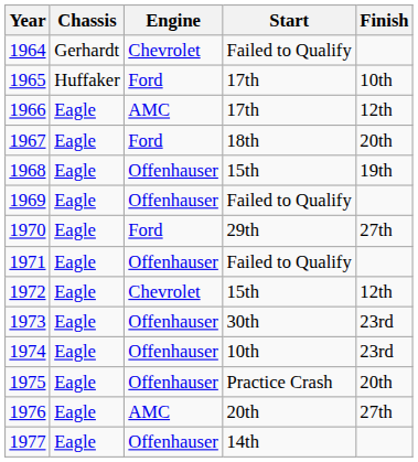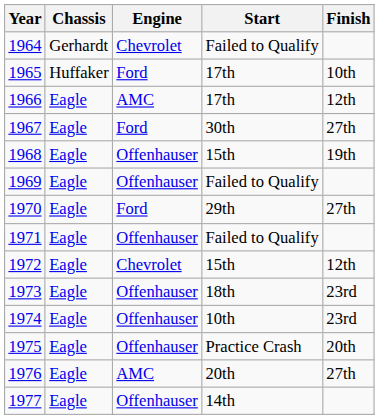 <table class="wikitable" style="font-size: 95%;">
 <tr>
 <th>Year</th>
 <th>Chassis</th>
 <th>Engine</th>
 <th>Start</th>
 <th>Finish</th>
 </tr>
 <tr>
 <td><a href='#'>1964</a></td>
 <td>Gerhardt</td>
 <td><a href='#'>Chevrolet</a></td>
 <td>Failed to Qualify</td>
 <td></td>
 </tr>
 <tr>
 <td><a href='#'>1965</a></td>
 <td>Huffaker</td>
 <td><a href='#'>Ford</a></td>
 <td>17th</td>
 <td>10th</td>
 </tr>
 <tr>
 <td><a href='#'>1966</a></td>
 <td><a href='#'>Eagle</a></td>
 <td><a href='#'>AMC</a></td>
 <td>17th</td>
 <td>12th</td>
 </tr>
 <tr>
 <td><a href='#'>1967</a></td>
 <td><a href='#'>Eagle</a></td>
 <td><a href='#'>Ford</a></td>
-<td>18th</td>
-<td>20th</td>
+<td>30th</td>
+<td>27th</td>
 </tr>
 <tr>
 <td><a href='#'>1968</a></td>
 <td><a href='#'>Eagle</a></td>
 <td><a href='#'>Offenhauser</a></td>
 <td>15th</td>
 <td>19th</td>
 </tr>
 <tr>
 <td><a href='#'>1969</a></td>
 <td><a href='#'>Eagle</a></td>
 <td><a href='#'>Offenhauser</a></td>
 <td>Failed to Qualify</td>
 <td></td>
 </tr>
 <tr>
 <td><a href='#'>1970</a></td>
 <td><a href='#'>Eagle</a></td>
 <td><a href='#'>Ford</a></td>
 <td>29th</td>
 <td>27th</td>
 </tr>
 <tr>
 <td><a href='#'>1971</a></td>
 <td><a href='#'>Eagle</a></td>
 <td><a href='#'>Offenhauser</a></td>
 <td>Failed to Qualify</td>
 <td></td>
 </tr>
 <tr>
 <td><a href='#'>1972</a></td>
 <td><a href='#'>Eagle</a></td>
 <td><a href='#'>Chevrolet</a></td>
 <td>15th</td>
 <td>12th</td>
 </tr>
 <tr>
 <td><a href='#'>1973</a></td>
 <td><a href='#'>Eagle</a></td>
 <td><a href='#'>Offenhauser</a></td>
-<td>30th</td>
+<td>18th</td>
 <td>23rd</td>
 </tr>
 <tr>
 <td><a href='#'>1974</a></td>
 <td><a href='#'>Eagle</a></td>
 <td><a href='#'>Offenhauser</a></td>
 <td>10th</td>
 <td>23rd</td>
 </tr>
 <tr>
 <td><a href='#'>1975</a></td>
 <td><a href='#'>Eagle</a></td>
 <td><a href='#'>Offenhauser</a></td>
 <td>Practice Crash</td>
 <td>20th</td>
 </tr>
 <tr>
 <td><a href='#'>1976</a></td>
 <td><a href='#'>Eagle</a></td>
 <td><a href='#'>AMC</a></td>
 <td>20th</td>
 <td>27th</td>
 </tr>
 <tr>
 <td><a href='#'>1977</a></td>
 <td><a href='#'>Eagle</a></td>
 <td><a href='#'>Offenhauser</a></td>
 <td>14th</td>
 <td></td>
 </tr>
 </table>
